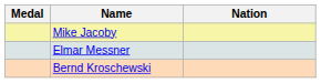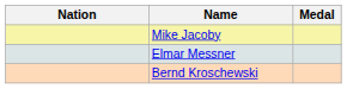 <table class=wikitable style="border:1px solid #AAAAAA;font-size:90%">
 <tr bgcolor="#E4E4E4">
+<th width=160>Nation</th>
+<th width=160>Name</th>
 <th width=50>Medal</th>
-<th width=160>Name</th>
-<th width=160>Nation</th>
 </tr>
 <tr bgcolor="#F7F6A8">
+<td></td>
+<td><a href='#'>Mike Jacoby</a></td>
 <td align="center"></td>
-<td><a href='#'>Mike Jacoby</a></td>
-<td></td>
 </tr>
 <tr bgcolor="#DCE5E5">
+<td></td>
+<td><a href='#'>Elmar Messner</a></td>
 <td align="center"></td>
-<td><a href='#'>Elmar Messner</a></td>
-<td></td>
 </tr>
 <tr bgcolor="#FFDAB9">
+<td></td>
+<td><a href='#'>Bernd Kroschewski</a></td>
 <td align="center"></td>
-<td><a href='#'>Bernd Kroschewski</a></td>
-<td></td>
 </tr>
 </table>
